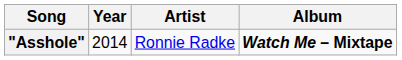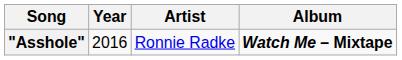 <table class="wikitable plainrowheaders">
 <tr>
 <th>Song</th>
 <th>Year</th>
 <th>Artist</th>
 <th>Album</th>
 </tr>
 <tr>
 <th scope="row">"Asshole"</th>
-<td>2014</td>
+<td>2016</td>
 <td><a href='#'>Ronnie Radke</a></td>
 <td><strong><em>Watch Me</em> – Mixtape</strong></td>
 </tr>
 </table>
